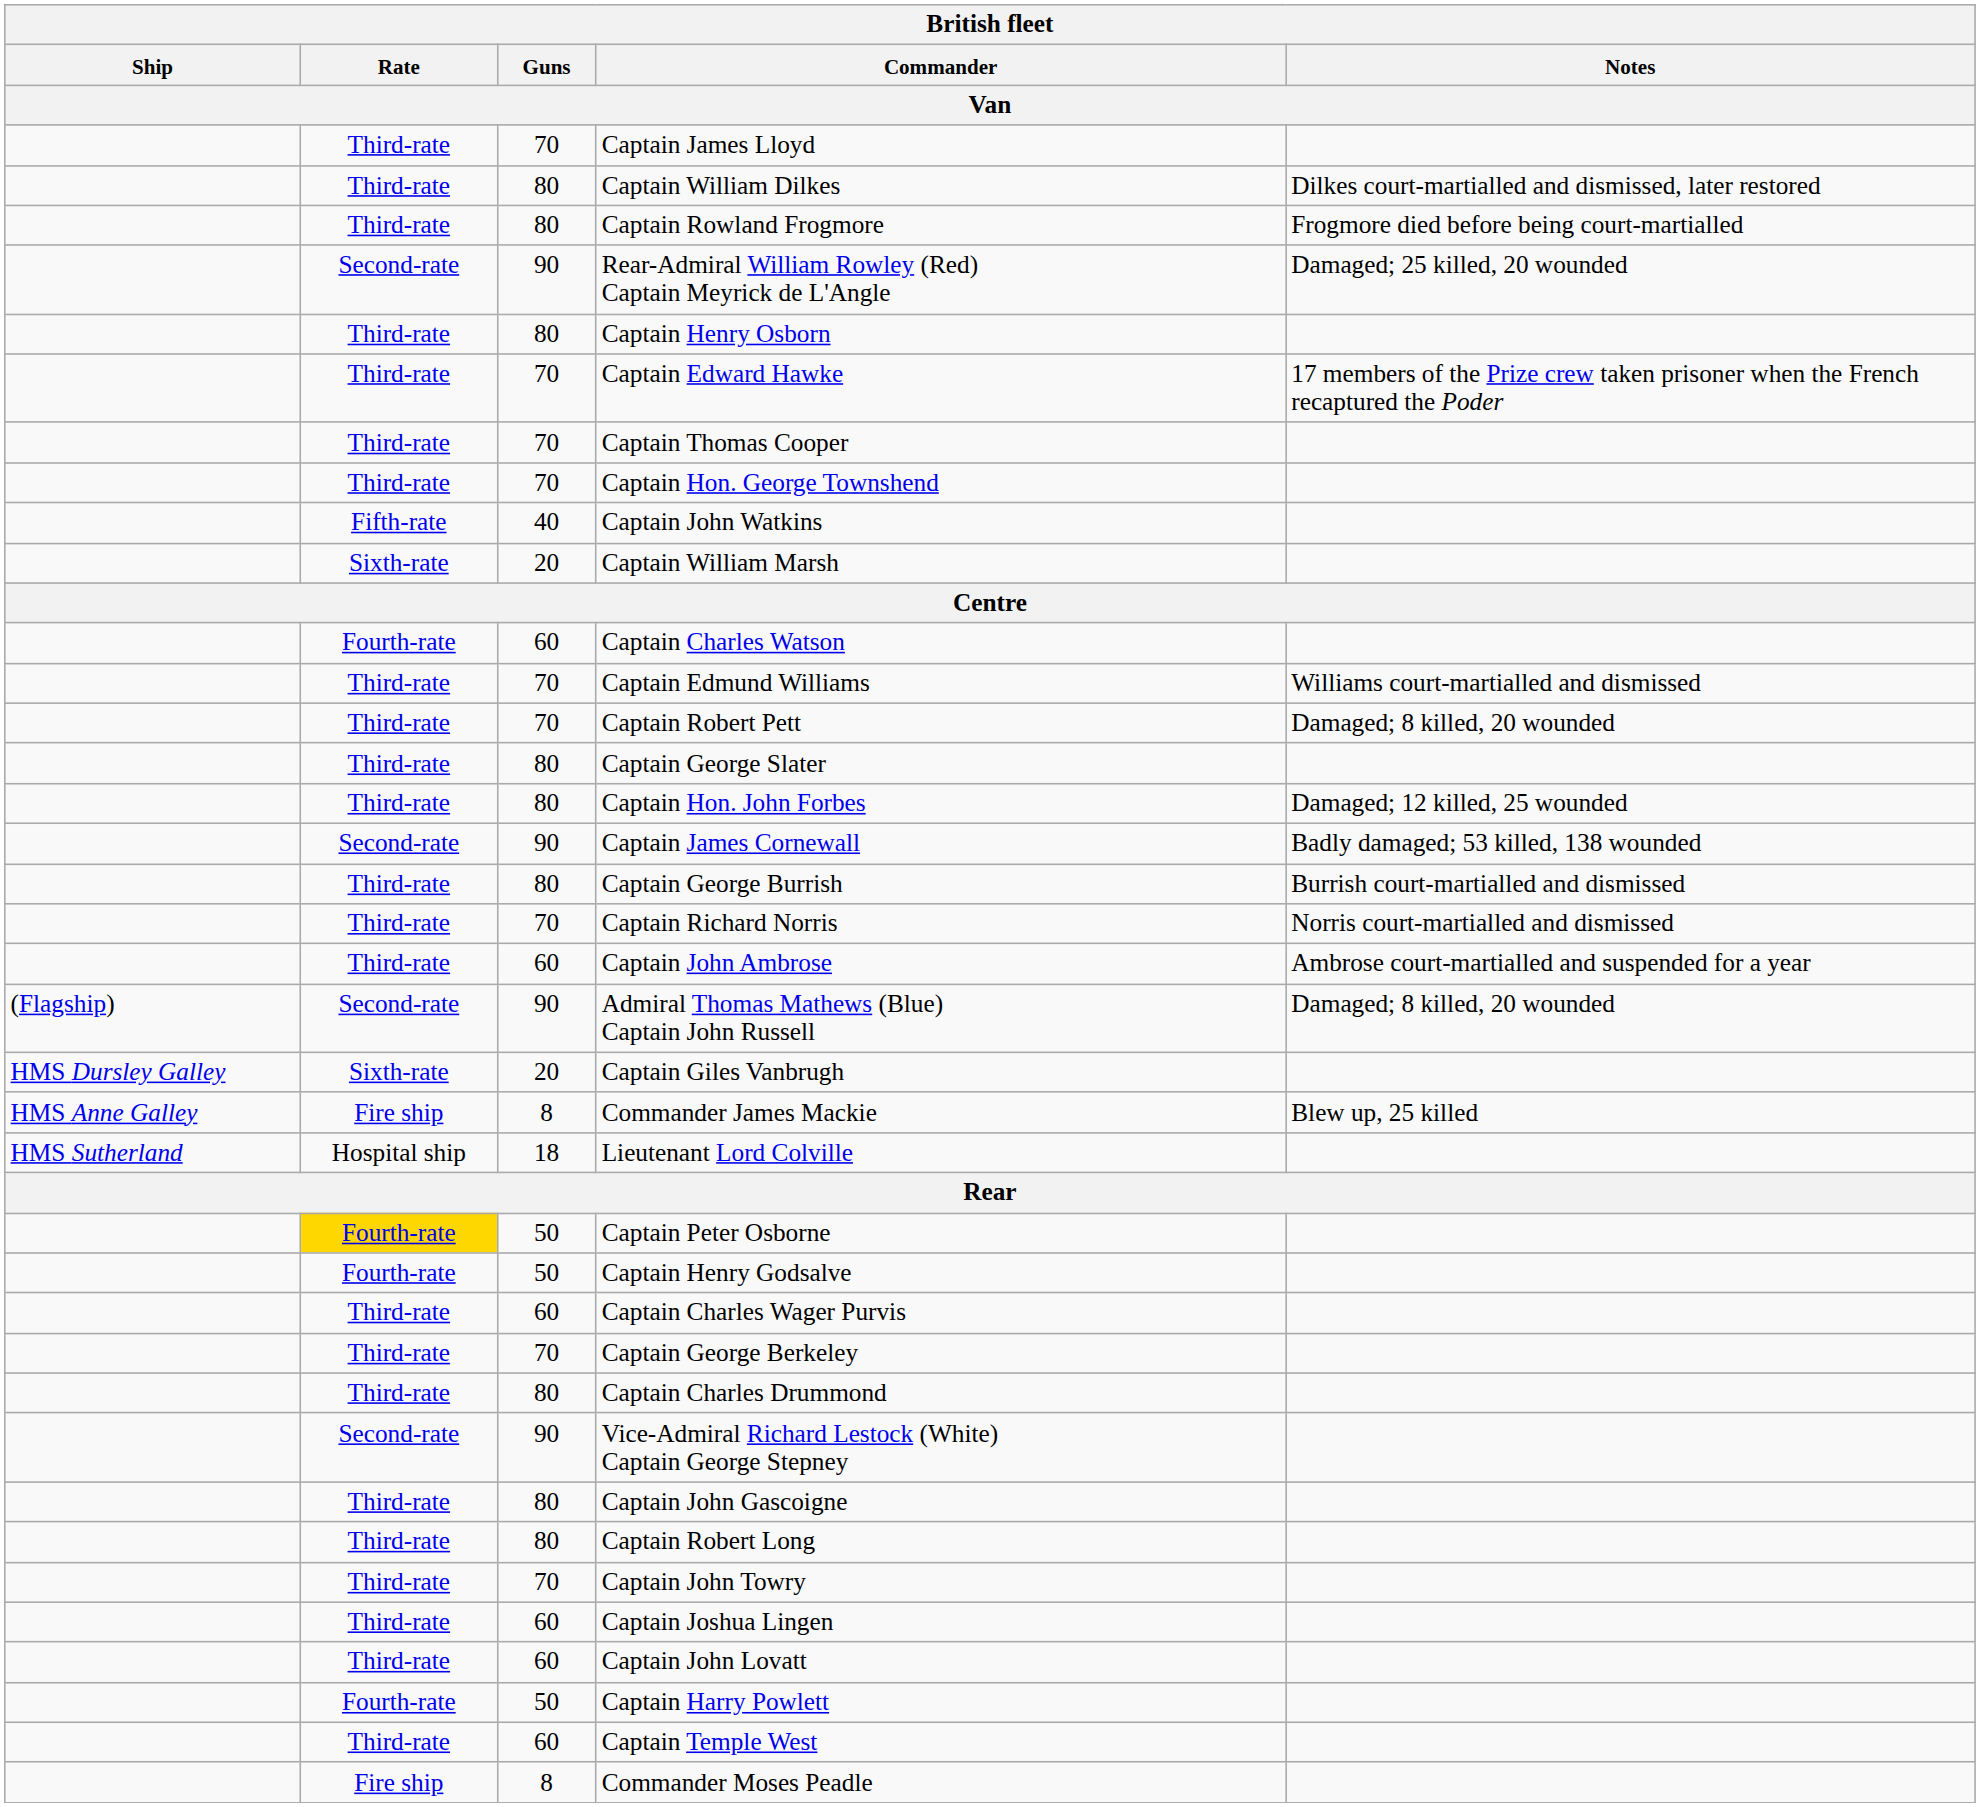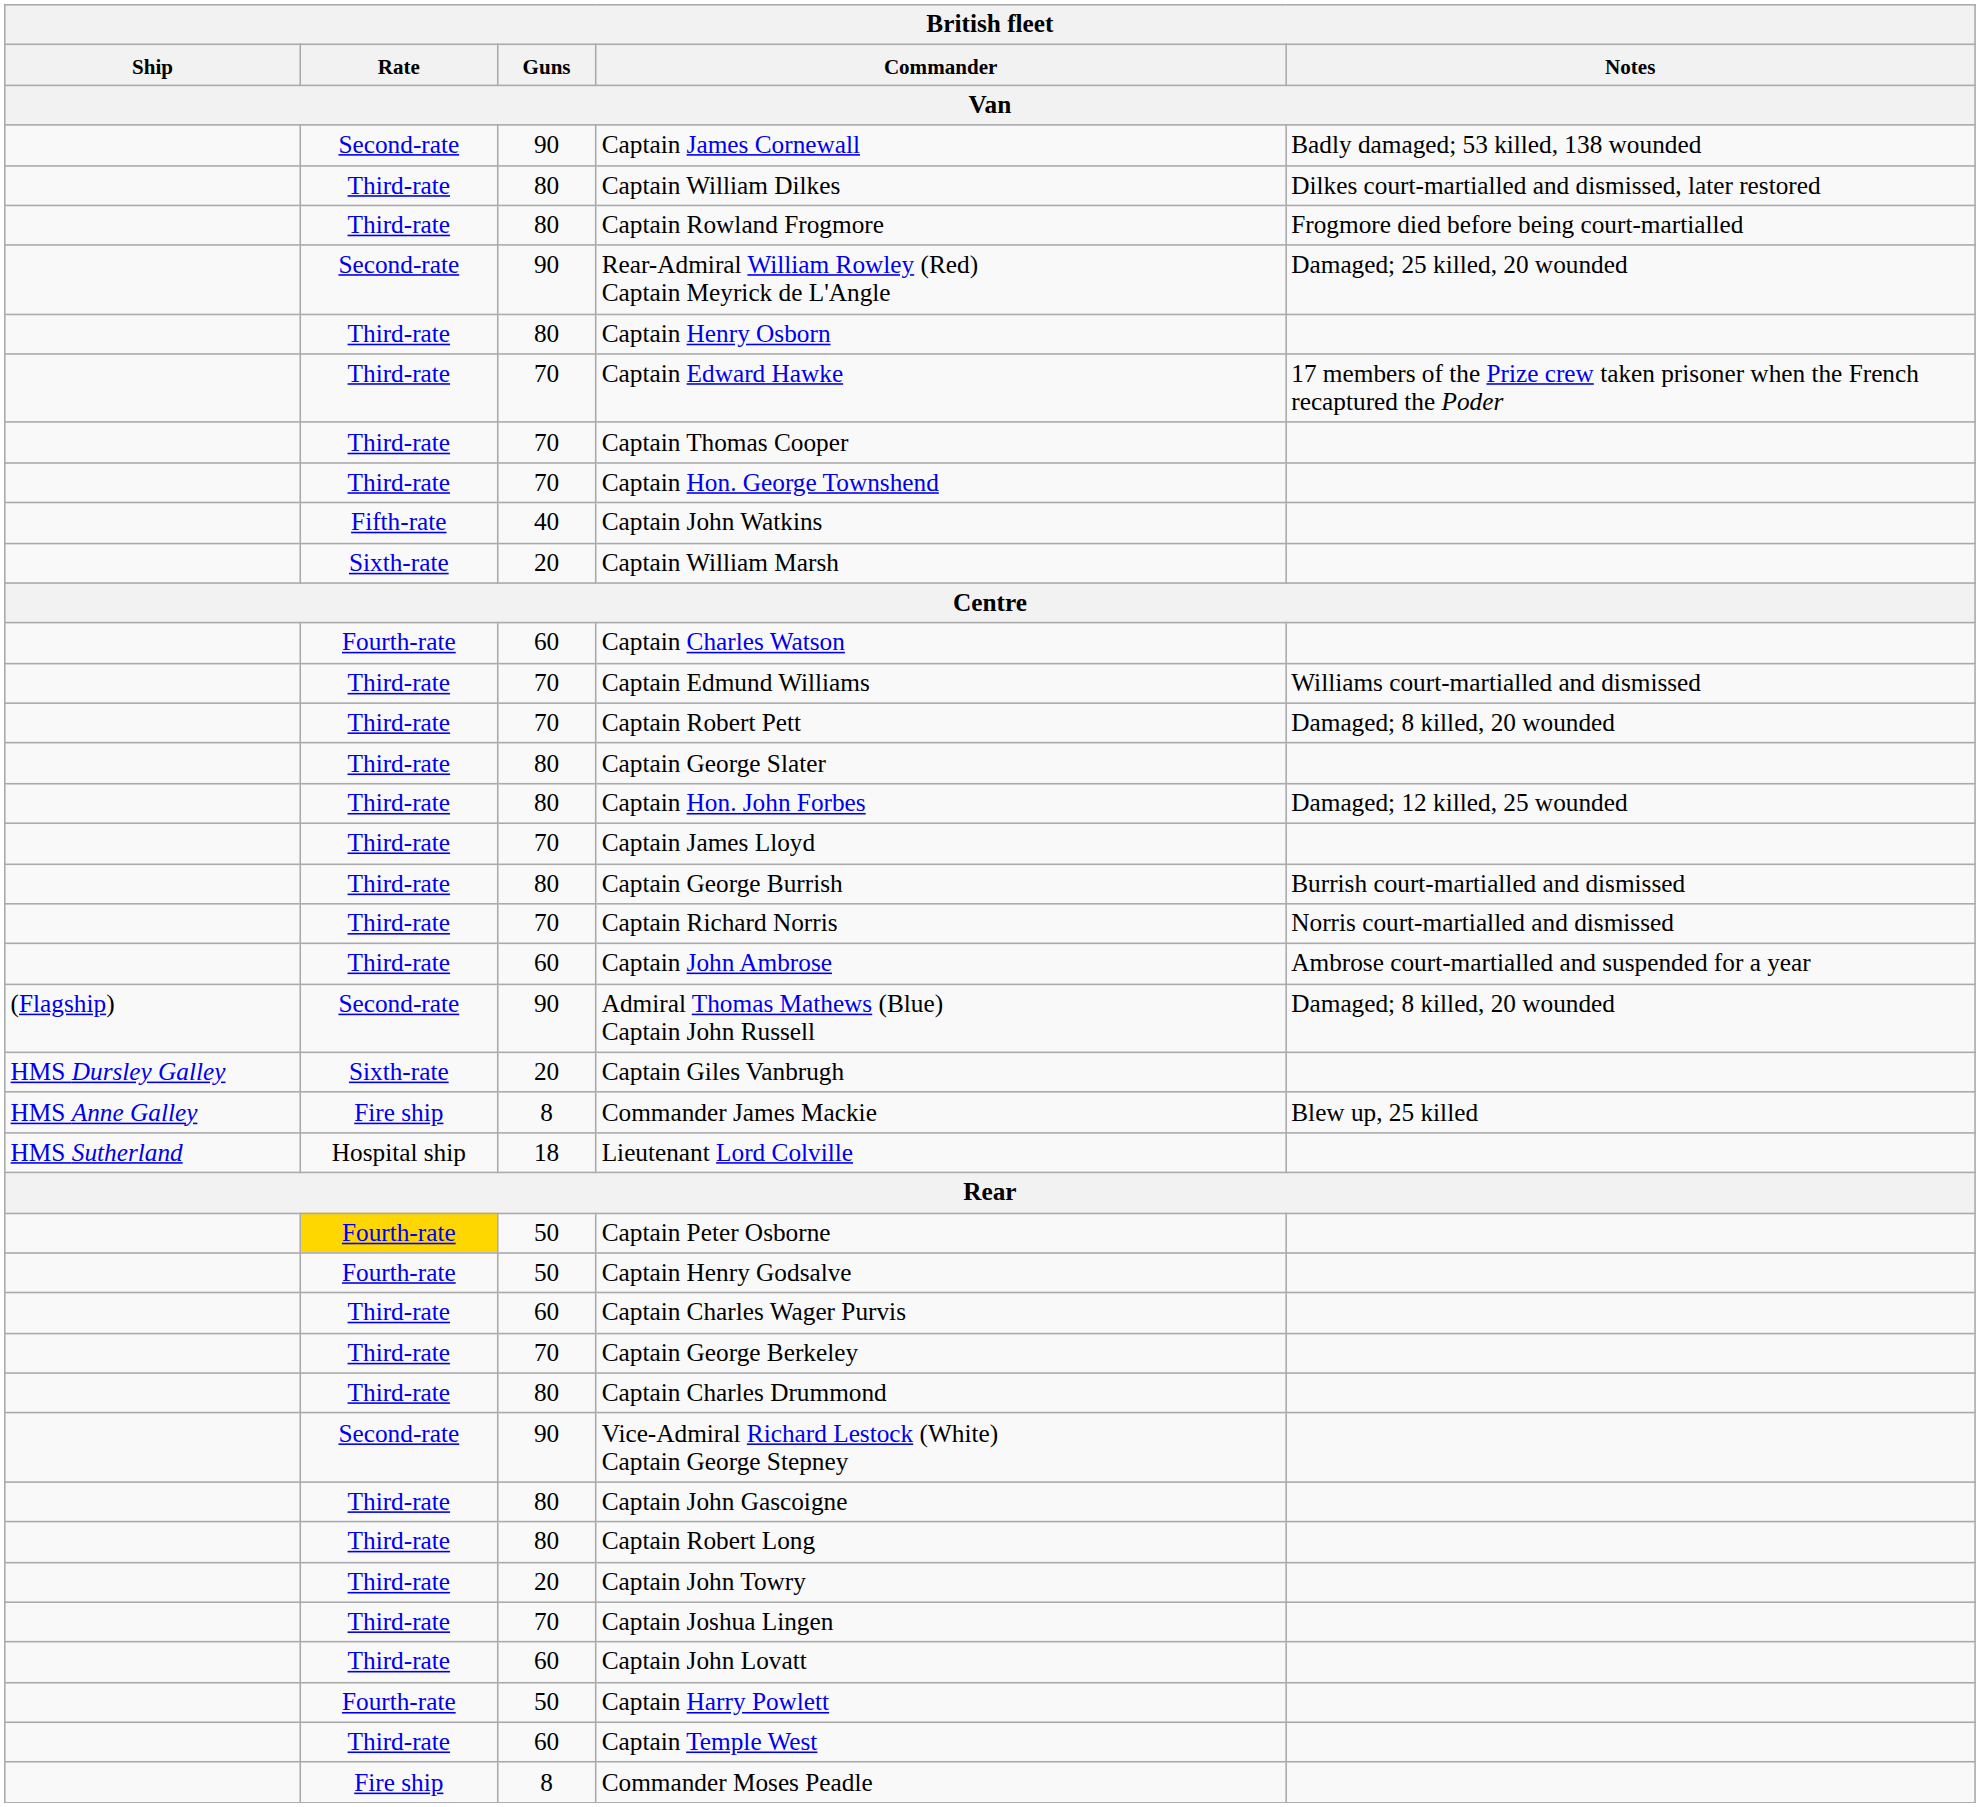 <table class="wikitable">
 <tr valign="top">
 <th colspan="5" bgcolor="white">British fleet</th>
 </tr>
 <tr valign="top">
 <th width=15%; align= center><small> Ship </small></th>
 <th width=10%; align= center><small> Rate </small></th>
 <th width=5%; align= center><small> Guns </small></th>
 <th width=35%; align= center><small> Commander </small></th>
 <th width=35%; align= center><small>Notes</small></th>
 </tr>
 <tr valign="top">
 <th colspan=5 align=center><strong>Van</strong></th>
 </tr>
 <tr valign="top">
 <td align= left></td>
-<td align= center><a href='#'>Third-rate</a></td>
-<td align= center>70</td>
-<td align= left>Captain James Lloyd</td>
-<td align= left></td>
+<td align= center><a href='#'>Second-rate</a></td>
+<td align= center>90</td>
+<td align= left>Captain <a href='#'>James Cornewall</a></td>
+<td align= left>Badly damaged; 53 killed, 138 wounded</td>
 </tr>
 <tr valign="top">
 <td align= left></td>
 <td align= center><a href='#'>Third-rate</a></td>
 <td align= center>80</td>
 <td align= left>Captain William Dilkes</td>
 <td align= left>Dilkes court-martialled and dismissed, later restored</td>
 </tr>
 <tr valign="top">
 <td align= left></td>
 <td align= center><a href='#'>Third-rate</a></td>
 <td align= center>80</td>
 <td align= left>Captain Rowland Frogmore</td>
 <td align= left>Frogmore died before being court-martialled</td>
 </tr>
 <tr valign="top">
 <td align= left></td>
 <td align= center><a href='#'>Second-rate</a></td>
 <td align= center>90</td>
 <td align= left>Rear-Admiral <a href='#'>William Rowley</a> (Red)<br>Captain Meyrick de L'Angle</td>
 <td align= left>Damaged; 25 killed, 20 wounded</td>
 </tr>
 <tr valign="top">
 <td align= left></td>
 <td align= center><a href='#'>Third-rate</a></td>
 <td align= center>80</td>
 <td align= left>Captain <a href='#'>Henry Osborn</a></td>
 <td align= left></td>
 </tr>
 <tr valign="top">
 <td align= left></td>
 <td align= center><a href='#'>Third-rate</a></td>
 <td align= center>70</td>
 <td align= left>Captain <a href='#'>Edward Hawke</a></td>
 <td align= left>17 members of the <a href='#'>Prize crew</a> taken prisoner when the French recaptured the <em>Poder</em></td>
 </tr>
 <tr valign="top">
 <td align= left></td>
 <td align= center><a href='#'>Third-rate</a></td>
 <td align= center>70</td>
 <td align= left>Captain Thomas Cooper</td>
 <td align= left></td>
 </tr>
 <tr valign="top">
 <td align= left></td>
 <td align= center><a href='#'>Third-rate</a></td>
 <td align= center>70</td>
 <td align= left>Captain <a href='#'>Hon. George Townshend</a></td>
 <td align= left></td>
 </tr>
 <tr valign="top">
 <td align= left></td>
 <td align= center><a href='#'>Fifth-rate</a></td>
 <td align= center>40</td>
 <td align= left>Captain John Watkins</td>
 <td align= left></td>
 </tr>
 <tr valign="top">
 <td align= left></td>
 <td align= center><a href='#'>Sixth-rate</a></td>
 <td align= center>20</td>
 <td align= left>Captain William Marsh</td>
 <td align= left></td>
 </tr>
 <tr>
 <th colspan=5 align=center><strong>Centre</strong></th>
 </tr>
 <tr valign="top">
 <td align= left></td>
 <td align= center><a href='#'>Fourth-rate</a></td>
 <td align= center>60</td>
 <td align= left>Captain <a href='#'>Charles Watson</a></td>
 <td align= left></td>
 </tr>
 <tr valign="top">
 <td align= left></td>
 <td align= center><a href='#'>Third-rate</a></td>
 <td align= center>70</td>
 <td align= left>Captain Edmund Williams</td>
 <td align= left>Williams court-martialled and dismissed</td>
 </tr>
 <tr valign="top">
 <td align= left></td>
 <td align= center><a href='#'>Third-rate</a></td>
 <td align= center>70</td>
 <td align= left>Captain Robert Pett</td>
 <td align= left>Damaged; 8 killed, 20 wounded</td>
 </tr>
 <tr valign="top">
 <td align= left></td>
 <td align= center><a href='#'>Third-rate</a></td>
 <td align= center>80</td>
 <td align= left>Captain George Slater</td>
 <td align= left></td>
 </tr>
 <tr valign="top">
 <td align= left></td>
 <td align= center><a href='#'>Third-rate</a></td>
 <td align= center>80</td>
 <td align= left>Captain <a href='#'>Hon. John Forbes</a></td>
 <td align= left>Damaged; 12 killed, 25 wounded</td>
 </tr>
 <tr valign="top">
 <td align= left></td>
-<td align= center><a href='#'>Second-rate</a></td>
-<td align= center>90</td>
-<td align= left>Captain <a href='#'>James Cornewall</a></td>
-<td align= left>Badly damaged; 53 killed, 138 wounded</td>
+<td align= center><a href='#'>Third-rate</a></td>
+<td align= center>70</td>
+<td align= left>Captain James Lloyd</td>
+<td align= left></td>
 </tr>
 <tr valign="top">
 <td align= left></td>
 <td align= center><a href='#'>Third-rate</a></td>
 <td align= center>80</td>
 <td align= left>Captain George Burrish</td>
 <td align= left>Burrish court-martialled and dismissed</td>
 </tr>
 <tr valign="top">
 <td align= left></td>
 <td align= center><a href='#'>Third-rate</a></td>
 <td align= center>70</td>
 <td align= left>Captain Richard Norris</td>
 <td align= left>Norris court-martialled and dismissed</td>
 </tr>
 <tr valign="top">
 <td align= left></td>
 <td align= center><a href='#'>Third-rate</a></td>
 <td align= center>60</td>
 <td align= left>Captain <a href='#'>John Ambrose</a></td>
 <td align= left>Ambrose court-martialled and suspended for a year</td>
 </tr>
 <tr valign="top">
 <td align= left> (<a href='#'>Flagship</a>)</td>
 <td align= center><a href='#'>Second-rate</a></td>
 <td align= center>90</td>
 <td align= left>Admiral <a href='#'>Thomas Mathews</a> (Blue)<br> Captain John Russell</td>
 <td align= left>Damaged; 8 killed, 20 wounded</td>
 </tr>
 <tr valign="top">
 <td align= left><a href='#'>HMS <em>Dursley Galley</em></a></td>
 <td align= center><a href='#'>Sixth-rate</a></td>
 <td align= center>20</td>
 <td align= left>Captain Giles Vanbrugh</td>
 <td align= left></td>
 </tr>
 <tr valign="top">
 <td align= left><a href='#'>HMS <em>Anne Galley</em></a></td>
 <td align= center><a href='#'>Fire ship</a></td>
 <td align= center>8</td>
 <td align= left>Commander James Mackie</td>
 <td align= left>Blew up, 25 killed</td>
 </tr>
 <tr valign="top">
 <td align= left><a href='#'>HMS <em>Sutherland</em></a></td>
 <td align= center>Hospital ship</td>
 <td align= center>18</td>
 <td align= left>Lieutenant <a href='#'>Lord Colville</a></td>
 <td align= left></td>
 </tr>
 <tr>
 <th colspan=5 align=center><strong>Rear</strong></th>
 </tr>
 <tr valign="top">
 <td align= left></td>
 <td align= center style="background: gold;"><a href='#'>Fourth-rate</a></td>
 <td align= center>50</td>
 <td align= left>Captain Peter Osborne</td>
 <td align= left></td>
 </tr>
 <tr valign="top">
 <td align= left></td>
 <td align= center><a href='#'>Fourth-rate</a></td>
 <td align= center>50</td>
 <td align= left>Captain Henry Godsalve</td>
 <td align= left></td>
 </tr>
 <tr valign="top">
 <td align= left></td>
 <td align= center><a href='#'>Third-rate</a></td>
 <td align= center>60</td>
 <td align= left>Captain Charles Wager Purvis</td>
 <td align= left></td>
 </tr>
 <tr valign="top">
 <td align= left></td>
 <td align= center><a href='#'>Third-rate</a></td>
 <td align= center>70</td>
 <td align= left>Captain George Berkeley </td>
 <td align= left></td>
 </tr>
 <tr valign="top">
 <td align= left></td>
 <td align= center><a href='#'>Third-rate</a></td>
 <td align= center>80</td>
 <td align= left>Captain Charles Drummond</td>
 <td align= left></td>
 </tr>
 <tr valign="top">
 <td align= left></td>
 <td align= center><a href='#'>Second-rate</a></td>
 <td align= center>90</td>
 <td align= left>Vice-Admiral <a href='#'>Richard Lestock</a> (White)<br>Captain George Stepney</td>
 <td align= left></td>
 </tr>
 <tr valign="top">
 <td align= left></td>
 <td align= center><a href='#'>Third-rate</a></td>
 <td align= center>80</td>
 <td align= left>Captain John Gascoigne</td>
 <td align= left></td>
 </tr>
 <tr valign="top">
 <td align= left></td>
 <td align= center><a href='#'>Third-rate</a></td>
 <td align= center>80</td>
 <td align= left>Captain Robert Long</td>
 <td align= left></td>
 </tr>
 <tr valign="top">
 <td align= left></td>
 <td align= center><a href='#'>Third-rate</a></td>
-<td align= center>70</td>
+<td align= center>20</td>
 <td align= left>Captain John Towry</td>
 <td align= left></td>
 </tr>
 <tr valign="top">
 <td align= left></td>
 <td align= center><a href='#'>Third-rate</a></td>
-<td align= center>60</td>
+<td align= center>70</td>
 <td align= left>Captain Joshua Lingen</td>
 <td align= left></td>
 </tr>
 <tr valign="top">
 <td align= left></td>
 <td align= center><a href='#'>Third-rate</a></td>
 <td align= center>60</td>
 <td align= left>Captain John Lovatt</td>
 <td align= left></td>
 </tr>
 <tr valign="top">
 <td align= left></td>
 <td align= center><a href='#'>Fourth-rate</a></td>
 <td align= center>50</td>
 <td align= left>Captain <a href='#'>Harry Powlett</a></td>
 <td align= left></td>
 </tr>
 <tr valign="top">
 <td align= left></td>
 <td align= center><a href='#'>Third-rate</a></td>
 <td align= center>60</td>
 <td align= left>Captain <a href='#'>Temple West</a></td>
 <td align= left></td>
 </tr>
 <tr valign="top">
 <td align= left></td>
 <td align= center><a href='#'>Fire ship</a></td>
 <td align= center>8</td>
 <td align= left>Commander Moses Peadle</td>
 <td align= left></td>
 </tr>
 </table>
